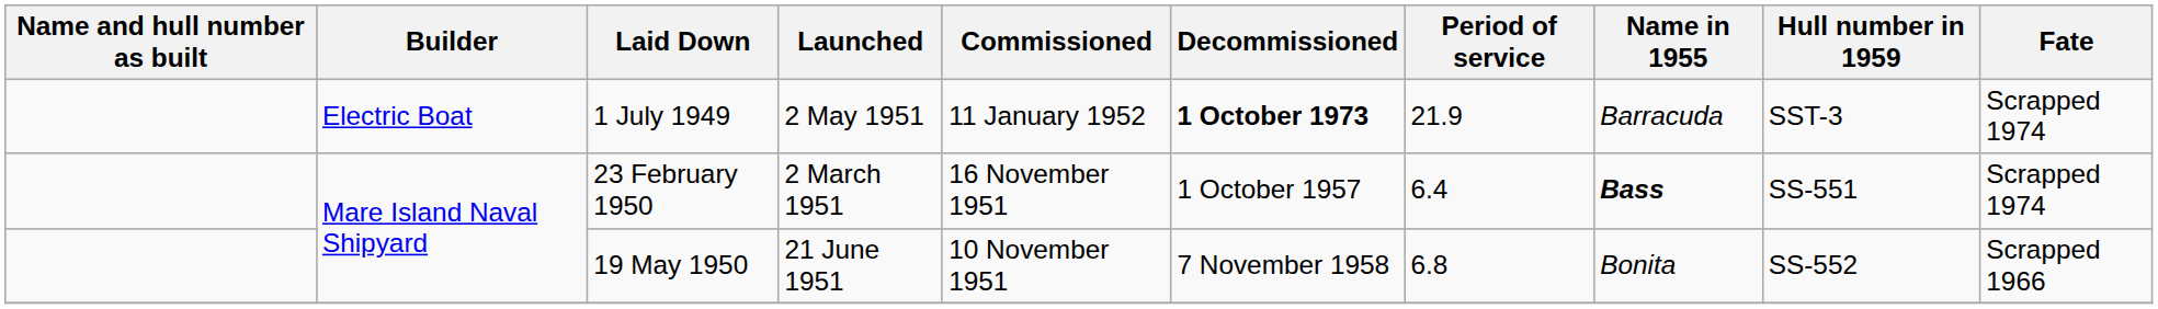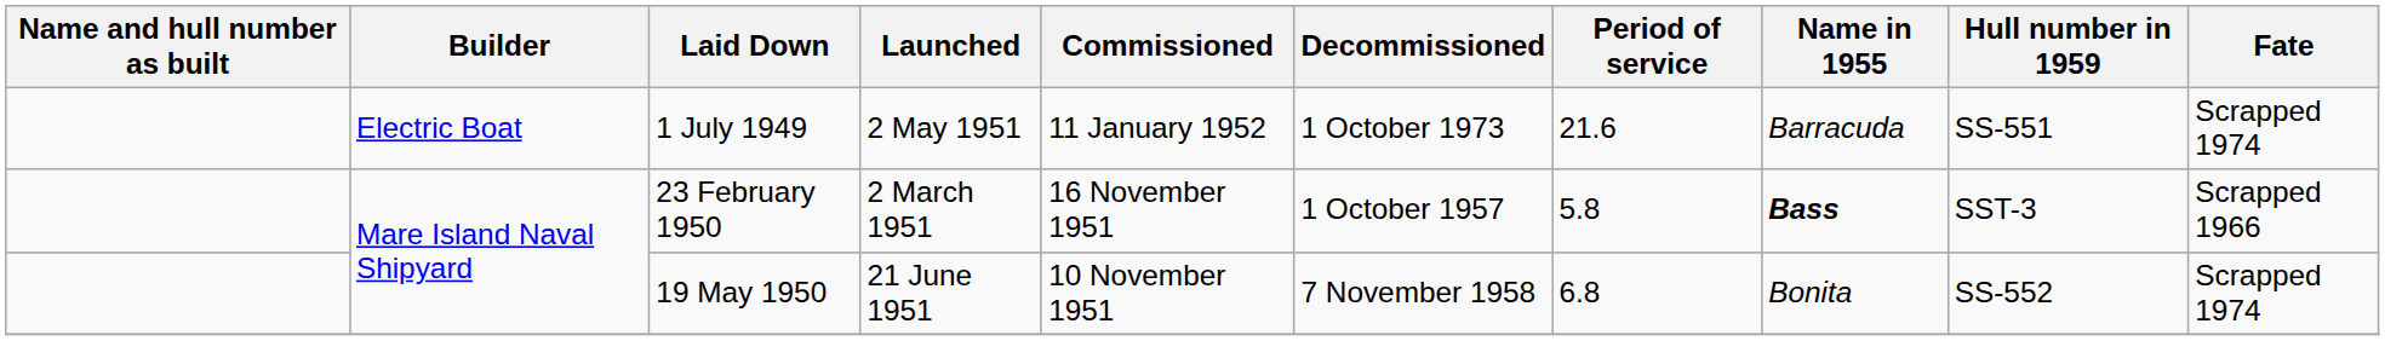 <table class="wikitable" style="font-size:97%;">
 <tr>
 <th>Name and hull number as built</th>
 <th>Builder</th>
 <th>Laid Down</th>
 <th>Launched</th>
 <th>Commissioned</th>
 <th>Decommissioned</th>
 <th>Period of service</th>
 <th>Name in 1955</th>
 <th>Hull number in 1959</th>
 <th>Fate</th>
 </tr>
 <tr>
 <td></td>
 <td><a href='#'>Electric Boat</a></td>
 <td>1 July 1949</td>
 <td>2 May 1951</td>
 <td>11 January 1952</td>
-<td><strong>1 October 1973</strong></td>
-<td>21.9</td>
+<td>1 October 1973</td>
+<td>21.6</td>
 <td><em>Barracuda</em></td>
-<td>SST-3</td>
+<td>SS-551</td>
 <td>Scrapped 1974</td>
 </tr>
 <tr>
 <td></td>
 <td rowspan=2><a href='#'>Mare Island Naval Shipyard</a></td>
 <td>23 February 1950</td>
 <td>2 March 1951</td>
 <td>16 November 1951</td>
 <td>1 October 1957</td>
-<td>6.4</td>
+<td>5.8</td>
 <td><strong><em>Bass</em></strong></td>
-<td>SS-551</td>
-<td>Scrapped 1974</td>
+<td>SST-3</td>
+<td>Scrapped 1966</td>
 </tr>
 <tr>
 <td></td>
 <td>19 May 1950</td>
 <td>21 June 1951</td>
 <td>10 November 1951</td>
 <td>7 November 1958</td>
 <td>6.8</td>
 <td><em>Bonita</em></td>
 <td>SS-552</td>
-<td>Scrapped 1966</td>
+<td>Scrapped 1974</td>
 </tr>
 <tr>
 </tr>
 </table>
